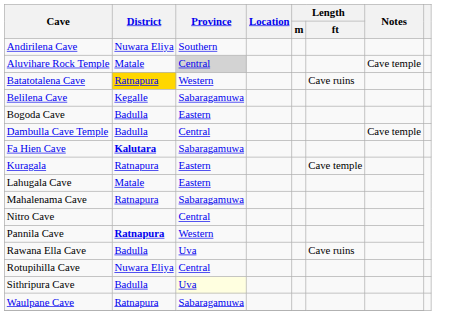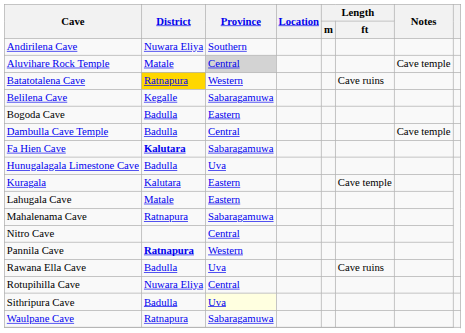 <table class="wikitable plainrowheaders sortable" style="font-size:100%; text-align:left;">
 <tr>
 <th rowspan=2>Cave</th>
 <th rowspan=2><a href='#'>District</a></th>
 <th rowspan=2><a href='#'>Province</a></th>
 <th rowspan=2><a href='#'>Location</a></th>
 <th colspan=2>Length</th>
 <th rowspan=2>Notes</th>
 <th rowspan=2></th>
 </tr>
 <tr>
 <th>m</th>
 <th>ft</th>
 </tr>
 <tr>
 <td><a href='#'>Andirilena Cave</a></td>
 <td><a href='#'>Nuwara Eliya</a></td>
 <td><a href='#'>Southern</a></td>
 <td></td>
 <td></td>
 <td> </td>
 <td></td>
 </tr>
 <tr>
 <td><a href='#'>Aluvihare Rock Temple</a></td>
 <td><a href='#'>Matale</a></td>
 <td style="background: lightgrey;"><a href='#'>Central</a></td>
 <td></td>
 <td> </td>
 <td> </td>
 <td>Cave temple</td>
 <td> </td>
 </tr>
 <tr>
 <td><a href='#'>Batatotalena Cave</a></td>
 <td style="background: gold;"><a href='#'>Ratnapura</a></td>
 <td><a href='#'>Western</a></td>
 <td></td>
 <td></td>
 <td>Cave ruins</td>
 <td></td>
 </tr>
 <tr>
 <td><a href='#'>Belilena Cave</a></td>
 <td><a href='#'>Kegalle</a></td>
 <td><a href='#'>Sabaragamuwa</a></td>
 <td></td>
 <td> </td>
 <td> </td>
 <td> </td>
 <td></td>
 </tr>
 <tr>
 <td>Bogoda Cave</td>
 <td><a href='#'>Badulla</a></td>
 <td><a href='#'>Eastern</a></td>
 <td></td>
 <td></td>
 <td> </td>
 <td></td>
 </tr>
 <tr>
 <td><a href='#'>Dambulla Cave Temple</a></td>
 <td><a href='#'>Badulla</a></td>
 <td><a href='#'>Central</a></td>
 <td></td>
 <td> </td>
 <td> </td>
 <td>Cave temple</td>
 <td> </td>
 </tr>
 <tr>
 <td><a href='#'>Fa Hien Cave</a></td>
 <td><strong><a href='#'>Kalutara</a></strong></td>
 <td><a href='#'>Sabaragamuwa</a></td>
 <td></td>
 <td> </td>
 <td> </td>
 <td> </td>
 <td> </td>
 </tr>
 <tr>
+<td><a href='#'>Hunugalagala Limestone Cave</a></td>
+<td><a href='#'>Badulla</a></td>
+<td><a href='#'>Uva</a></td>
+<td></td>
+<td> </td>
+<td> </td>
+<td> </td>
+<td> </td>
+</tr>
+<tr>
 <td><a href='#'>Kuragala</a></td>
-<td><a href='#'>Ratnapura</a></td>
+<td><a href='#'>Kalutara</a></td>
 <td><a href='#'>Eastern</a></td>
 <td></td>
 <td></td>
 <td>Cave temple</td>
 <td> </td>
 </tr>
 <tr>
 <td>Lahugala Cave</td>
 <td><a href='#'>Matale</a></td>
 <td><a href='#'>Eastern</a></td>
 <td></td>
 <td></td>
 <td> </td>
 <td></td>
 </tr>
 <tr>
 <td>Mahalenama Cave</td>
 <td><a href='#'>Ratnapura</a></td>
 <td><a href='#'>Sabaragamuwa</a></td>
 <td></td>
 <td></td>
 <td></td>
 <td></td>
 </tr>
 <tr>
 <td>Nitro Cave</td>
 <td> </td>
 <td><a href='#'>Central</a></td>
 <td></td>
 <td></td>
 <td> </td>
 <td></td>
 </tr>
 <tr>
 <td>Pannila Cave</td>
 <td><strong><a href='#'>Ratnapura</a></strong></td>
 <td><a href='#'>Western</a></td>
 <td></td>
 <td></td>
 <td> </td>
 <td></td>
 </tr>
 <tr>
 <td>Rawana Ella Cave</td>
 <td><a href='#'>Badulla</a></td>
 <td><a href='#'>Uva</a></td>
 <td></td>
 <td></td>
 <td>Cave ruins</td>
 <td></td>
 </tr>
 <tr>
 <td>Rotupihilla Cave</td>
 <td><a href='#'>Nuwara Eliya</a></td>
 <td><a href='#'>Central</a></td>
 <td></td>
 <td> </td>
 <td> </td>
 <td> </td>
 <td> </td>
 </tr>
 <tr>
 <td>Sithripura Cave</td>
 <td><a href='#'>Badulla</a></td>
 <td style="background: lightyellow;"><a href='#'>Uva</a></td>
 <td> </td>
 <td> </td>
 <td> </td>
 <td> </td>
 <td></td>
 </tr>
 <tr>
 <td><a href='#'>Waulpane Cave</a></td>
 <td><a href='#'>Ratnapura</a></td>
 <td><a href='#'>Sabaragamuwa</a></td>
 <td></td>
 <td></td>
 <td> </td>
 <td></td>
 </tr>
 <tr>
 </tr>
 </table>
